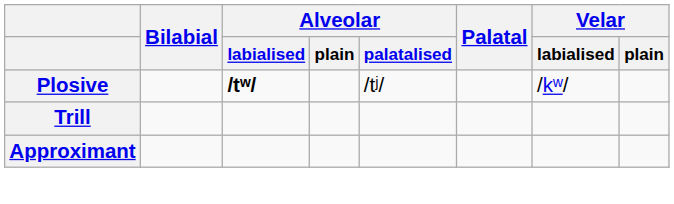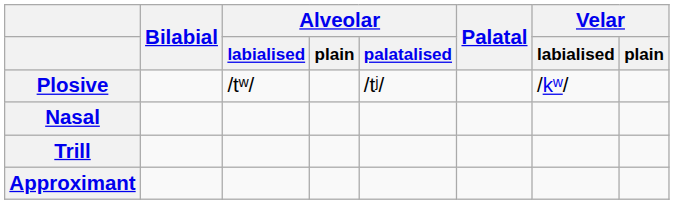 <table class="wikitable">
 <tr>
 <th></th>
 <th rowspan="2"><a href='#'>Bilabial</a></th>
 <th colspan="3"><a href='#'>Alveolar</a></th>
 <th rowspan="2"><a href='#'>Palatal</a></th>
 <th colspan="2"><a href='#'>Velar</a></th>
 </tr>
 <tr>
 <th></th>
 <th><a href='#'><small>labialised</small></a></th>
 <th><small>plain</small></th>
 <th><a href='#'><small>palatalised</small></a></th>
 <th><small>labialised</small></th>
 <th><small>plain</small></th>
 </tr>
 <tr>
 <th><a href='#'>Plosive</a></th>
 <td></td>
-<td><strong>/tʷ/</strong></td>
+<td>/tʷ/</td>
 <td></td>
 <td>/tʲ/</td>
 <td></td>
 <td>/<a href='#'>kʷ</a>/</td>
+<td></td>
+</tr>
+<tr>
+<th><a href='#'>Nasal</a></th>
+<td></td>
+<td></td>
+<td></td>
+<td></td>
+<td></td>
+<td></td>
 <td></td>
 </tr>
 <tr>
 <th><a href='#'>Trill</a></th>
 <td></td>
 <td></td>
 <td></td>
 <td></td>
 <td></td>
 <td></td>
 <td></td>
 </tr>
 <tr>
 <th><a href='#'>Approximant</a></th>
 <td></td>
 <td></td>
 <td></td>
 <td></td>
 <td></td>
 <td></td>
 <td></td>
 </tr>
 </table>
